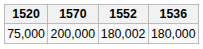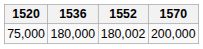 <table class="wikitable">
 <tr>
 <th>1520</th>
+<th>1536</th>
+<th>1552</th>
 <th>1570</th>
-<th>1552</th>
-<th>1536</th>
 </tr>
 <tr>
 <td>75,000</td>
+<td>180,000</td>
+<td>180,002</td>
 <td>200,000</td>
-<td>180,002</td>
-<td>180,000</td>
 </tr>
 </table>
